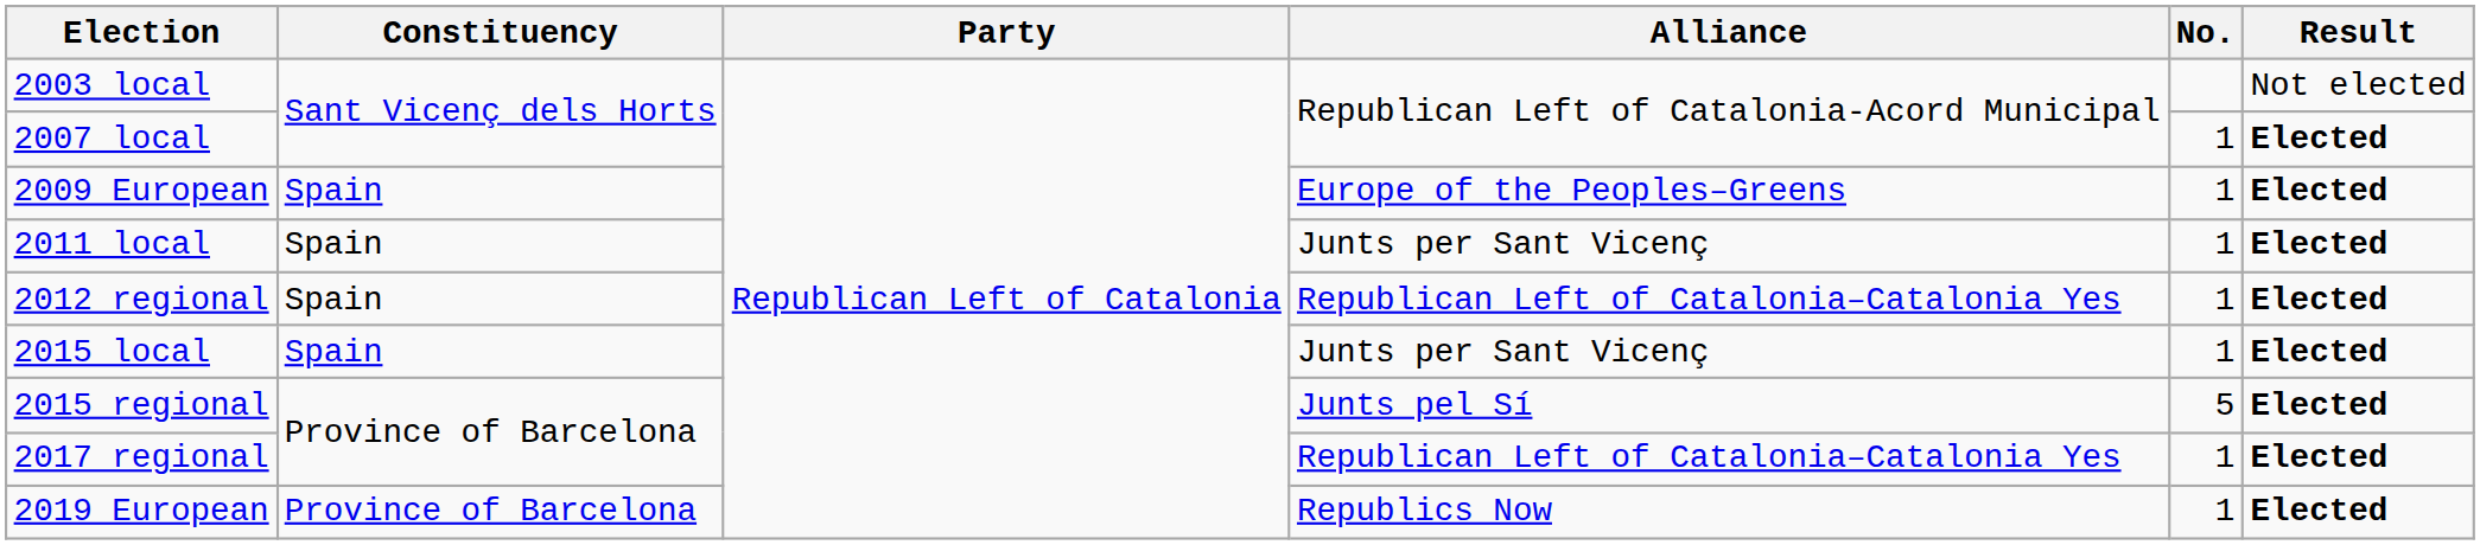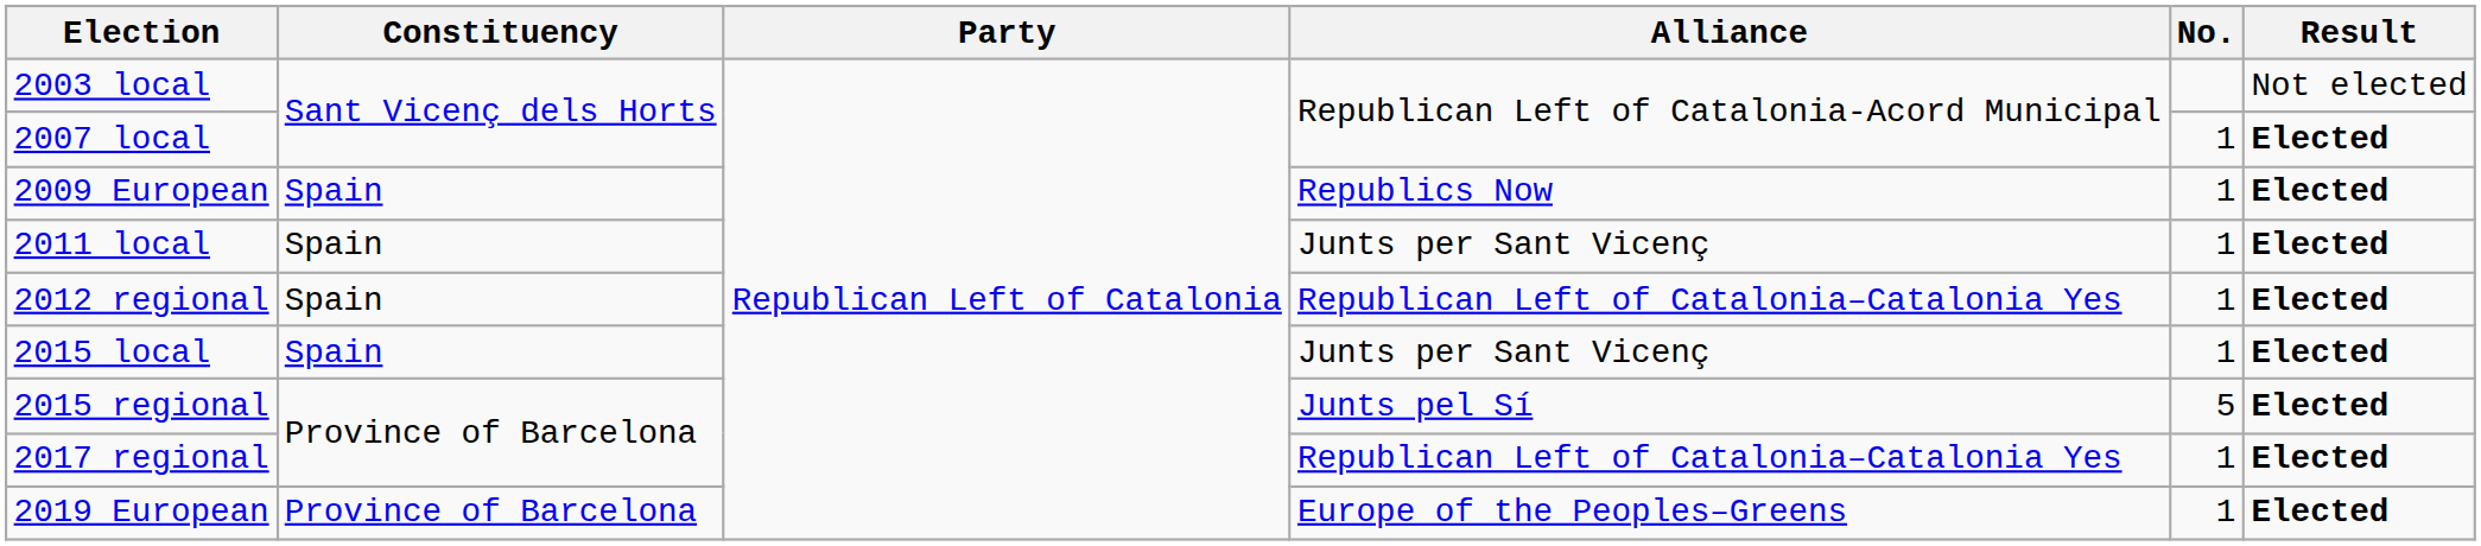 <table class="wikitable" style="text-align:left;">
 <tr>
 <th scope=col>Election</th>
 <th scope=col>Constituency</th>
 <th scope=col>Party</th>
 <th scope=col>Alliance</th>
 <th scope=col>No.</th>
 <th scope=col>Result</th>
 </tr>
 <tr>
 <td><a href='#'>2003 local</a></td>
 <td rowspan="2"><a href='#'>Sant Vicenç dels Horts</a></td>
 <td rowspan="9"><a href='#'>Republican Left of Catalonia</a></td>
 <td rowspan="2">Republican Left of Catalonia-Acord Municipal</td>
 <td align=right></td>
 <td>Not elected</td>
 </tr>
 <tr>
 <td><a href='#'>2007 local</a></td>
 <td align="right">1</td>
 <td><strong>Elected</strong></td>
 </tr>
 <tr>
 <td><a href='#'>2009 European</a></td>
 <td><a href='#'>Spain</a></td>
-<td><a href='#'>Europe of the Peoples–Greens</a></td>
+<td><a href='#'>Republics Now</a></td>
 <td align=right>1</td>
 <td><strong>Elected</strong></td>
 </tr>
 <tr>
 <td><a href='#'>2011 local</a></td>
 <td>Spain</td>
 <td>Junts per Sant Vicenç</td>
 <td align=right>1</td>
 <td><strong>Elected</strong></td>
 </tr>
 <tr>
 <td><a href='#'>2012 regional</a></td>
 <td>Spain</td>
 <td><a href='#'>Republican Left of Catalonia–Catalonia Yes</a></td>
 <td align=right>1</td>
 <td><strong>Elected</strong></td>
 </tr>
 <tr>
 <td><a href='#'>2015 local</a></td>
 <td><a href='#'>Spain</a></td>
 <td>Junts per Sant Vicenç</td>
 <td align=right>1</td>
 <td><strong>Elected</strong></td>
 </tr>
 <tr>
 <td><a href='#'>2015 regional</a></td>
 <td rowspan="2">Province of Barcelona</td>
 <td><a href='#'>Junts pel Sí</a></td>
 <td align=right>5</td>
 <td><strong>Elected</strong></td>
 </tr>
 <tr>
 <td><a href='#'>2017 regional</a></td>
 <td><a href='#'>Republican Left of Catalonia–Catalonia Yes</a></td>
 <td align=right>1</td>
 <td><strong>Elected</strong></td>
 </tr>
 <tr>
 <td><a href='#'>2019 European</a></td>
 <td><a href='#'>Province of Barcelona</a></td>
-<td><a href='#'>Republics Now</a></td>
+<td><a href='#'>Europe of the Peoples–Greens</a></td>
 <td align=right>1</td>
 <td><strong>Elected</strong></td>
 </tr>
 </table>
